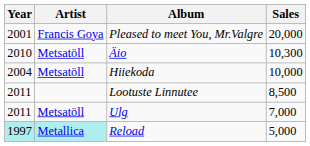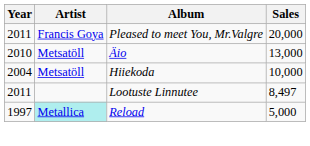 <table class="wikitable">
 <tr>
 <th>Year</th>
 <th>Artist</th>
 <th>Album</th>
 <th>Sales</th>
 </tr>
 <tr>
-<td>2001</td>
+<td>2011</td>
 <td><a href='#'>Francis Goya</a></td>
 <td><em>Pleased to meet You, Mr.Valgre</em></td>
 <td>20,000</td>
 </tr>
 <tr>
 <td>2010</td>
 <td><a href='#'>Metsatöll</a></td>
 <td><em><a href='#'>Äio</a></em></td>
-<td>10,300</td>
+<td>13,000</td>
 </tr>
 <tr>
 <td>2004</td>
 <td><a href='#'>Metsatöll</a></td>
 <td><em>Hiiekoda</em></td>
 <td>10,000</td>
 </tr>
 <tr>
 <td>2011</td>
 <td></td>
 <td><em>Lootuste Linnutee</em></td>
-<td>8,500</td>
+<td>8,497</td>
 </tr>
 <tr>
-<td>2011</td>
-<td><a href='#'>Metsatöll</a></td>
-<td><em><a href='#'>Ulg</a></em></td>
-<td>7,000</td>
-</tr>
-<tr>
-<td style="background: paleturquoise;">1997</td>
+<td>1997</td>
 <td style="background: paleturquoise;"><a href='#'>Metallica</a></td>
 <td><em><a href='#'>Reload</a></em></td>
 <td>5,000</td>
 </tr>
 </table>
